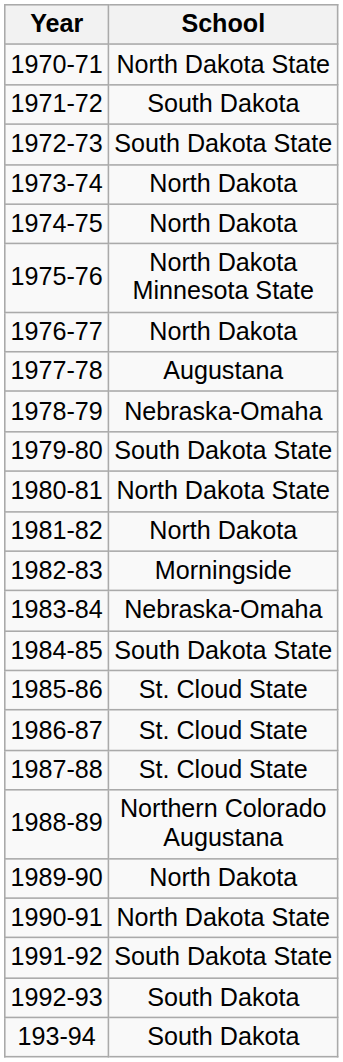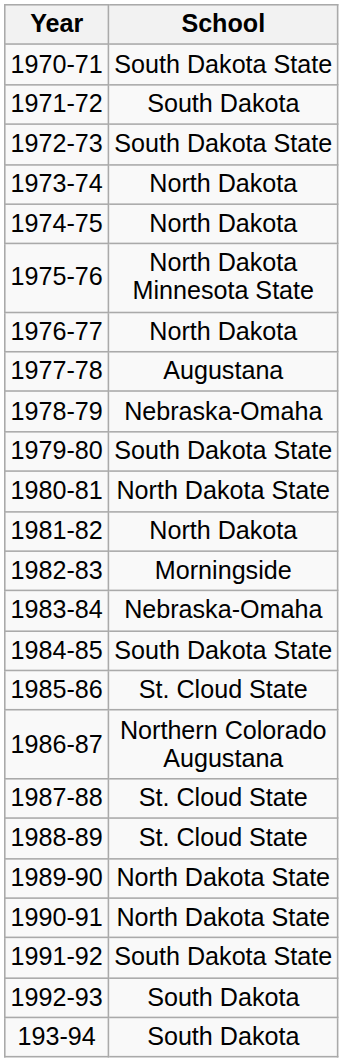 <table class="wikitable" style="text-align:center">
 <tr>
 <th>Year</th>
 <th>School</th>
 </tr>
 <tr>
 <td>1970-71</td>
-<td>North Dakota State</td>
+<td>South Dakota State</td>
 </tr>
 <tr>
 <td>1971-72</td>
 <td>South Dakota</td>
 </tr>
 <tr>
 <td>1972-73</td>
 <td>South Dakota State</td>
 </tr>
 <tr>
 <td>1973-74</td>
 <td>North Dakota</td>
 </tr>
 <tr>
 <td>1974-75</td>
 <td>North Dakota</td>
 </tr>
 <tr>
 <td>1975-76</td>
 <td>North Dakota<br>Minnesota State</td>
 </tr>
 <tr>
 <td>1976-77</td>
 <td>North Dakota</td>
 </tr>
 <tr>
 <td>1977-78</td>
 <td>Augustana</td>
 </tr>
 <tr>
 <td>1978-79</td>
 <td>Nebraska-Omaha</td>
 </tr>
 <tr>
 <td>1979-80</td>
 <td>South Dakota State</td>
 </tr>
 <tr>
 <td>1980-81</td>
 <td>North Dakota State</td>
 </tr>
 <tr>
 <td>1981-82</td>
 <td>North Dakota</td>
 </tr>
 <tr>
 <td>1982-83</td>
 <td>Morningside</td>
 </tr>
 <tr>
 <td>1983-84</td>
 <td>Nebraska-Omaha</td>
 </tr>
 <tr>
 <td>1984-85</td>
 <td>South Dakota State</td>
 </tr>
 <tr>
 <td>1985-86</td>
 <td>St. Cloud State</td>
 </tr>
 <tr>
 <td>1986-87</td>
-<td>St. Cloud State</td>
+<td>Northern Colorado<br>Augustana</td>
 </tr>
 <tr>
 <td>1987-88</td>
 <td>St. Cloud State</td>
 </tr>
 <tr>
 <td>1988-89</td>
-<td>Northern Colorado<br>Augustana</td>
+<td>St. Cloud State</td>
 </tr>
 <tr>
 <td>1989-90</td>
-<td>North Dakota</td>
+<td>North Dakota State</td>
 </tr>
 <tr>
 <td>1990-91</td>
 <td>North Dakota State</td>
 </tr>
 <tr>
 <td>1991-92</td>
 <td>South Dakota State</td>
 </tr>
 <tr>
 <td>1992-93</td>
 <td>South Dakota</td>
 </tr>
 <tr>
 <td>193-94</td>
 <td>South Dakota</td>
 </tr>
 </table>
